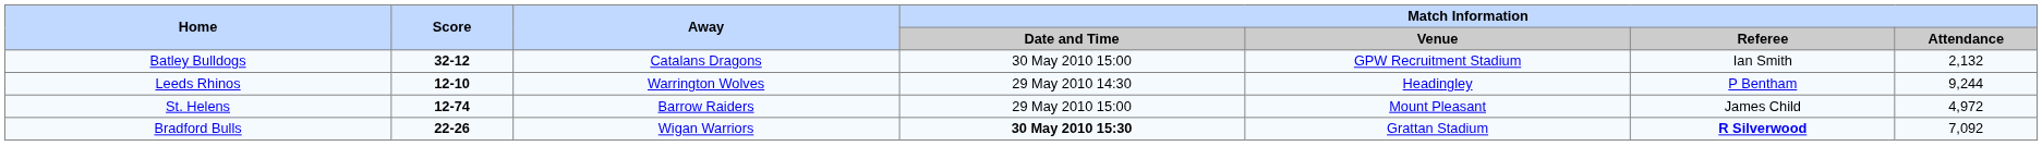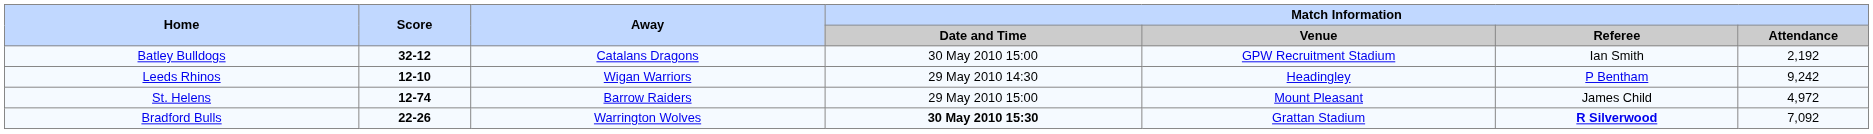 <table border=1 style="border-collapse:collapse; font-size:85%; text-align:center;" cellpadding=3 cellspacing=0 width=100%>
 <tr bgcolor=#C1D8FF>
 <th rowspan=2 width=19%>Home</th>
 <th rowspan=2 width=6%>Score</th>
 <th rowspan=2 width=19%>Away</th>
 <th colspan=6>Match Information</th>
 </tr>
 <tr bgcolor=#CCCCCC>
 <th width=17%>Date and Time</th>
 <th width=19%>Venue</th>
 <th width=13%>Referee</th>
 <th width=7%>Attendance</th>
 </tr>
 <tr bgcolor=#F5FAFF>
 <td><a href='#'>Batley Bulldogs</a></td>
 <td><strong>32-12</strong></td>
 <td><a href='#'>Catalans Dragons</a></td>
 <td>30 May 2010 15:00</td>
 <td><a href='#'>GPW Recruitment Stadium</a></td>
 <td>Ian Smith</td>
-<td>2,132</td>
+<td>2,192</td>
 </tr>
 <tr bgcolor=#F5FAFF>
 <td><a href='#'>Leeds Rhinos</a></td>
 <td><strong>12-10</strong></td>
-<td><a href='#'>Warrington Wolves</a></td>
+<td><a href='#'>Wigan Warriors</a></td>
 <td>29 May 2010 14:30</td>
 <td><a href='#'>Headingley</a></td>
 <td><a href='#'>P Bentham</a></td>
-<td>9,244</td>
+<td>9,242</td>
 </tr>
 <tr bgcolor=#F5FAFF>
 <td><a href='#'>St. Helens</a></td>
 <td><strong>12-74</strong></td>
 <td><a href='#'>Barrow Raiders</a></td>
 <td>29 May 2010 15:00</td>
 <td><a href='#'>Mount Pleasant</a></td>
 <td>James Child</td>
 <td>4,972</td>
 </tr>
 <tr bgcolor=#F5FAFF>
 <td><a href='#'>Bradford Bulls</a></td>
 <td><strong>22-26</strong></td>
-<td><a href='#'>Wigan Warriors</a></td>
+<td><a href='#'>Warrington Wolves</a></td>
 <td><strong>30 May 2010 15:30</strong></td>
 <td><a href='#'>Grattan Stadium</a></td>
 <td><strong><a href='#'>R Silverwood</a></strong></td>
 <td>7,092</td>
 </tr>
 </table>
